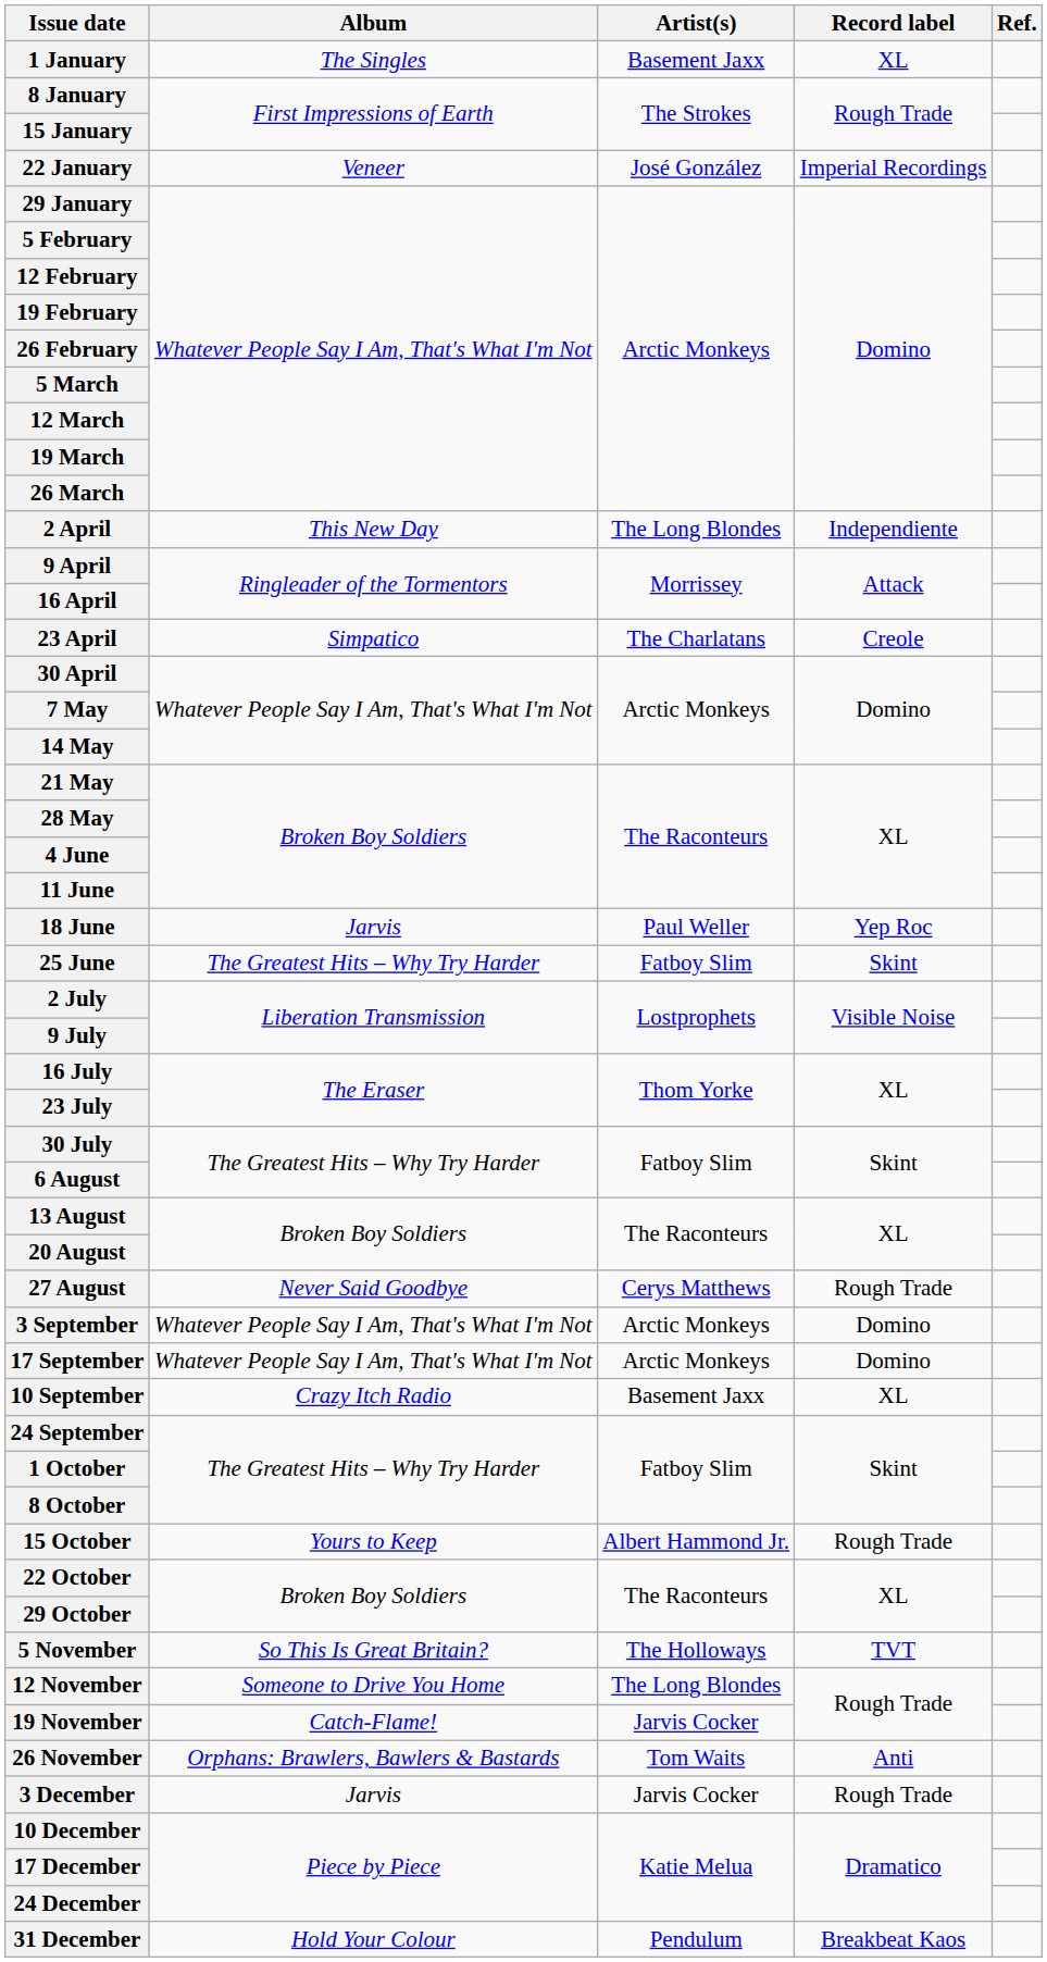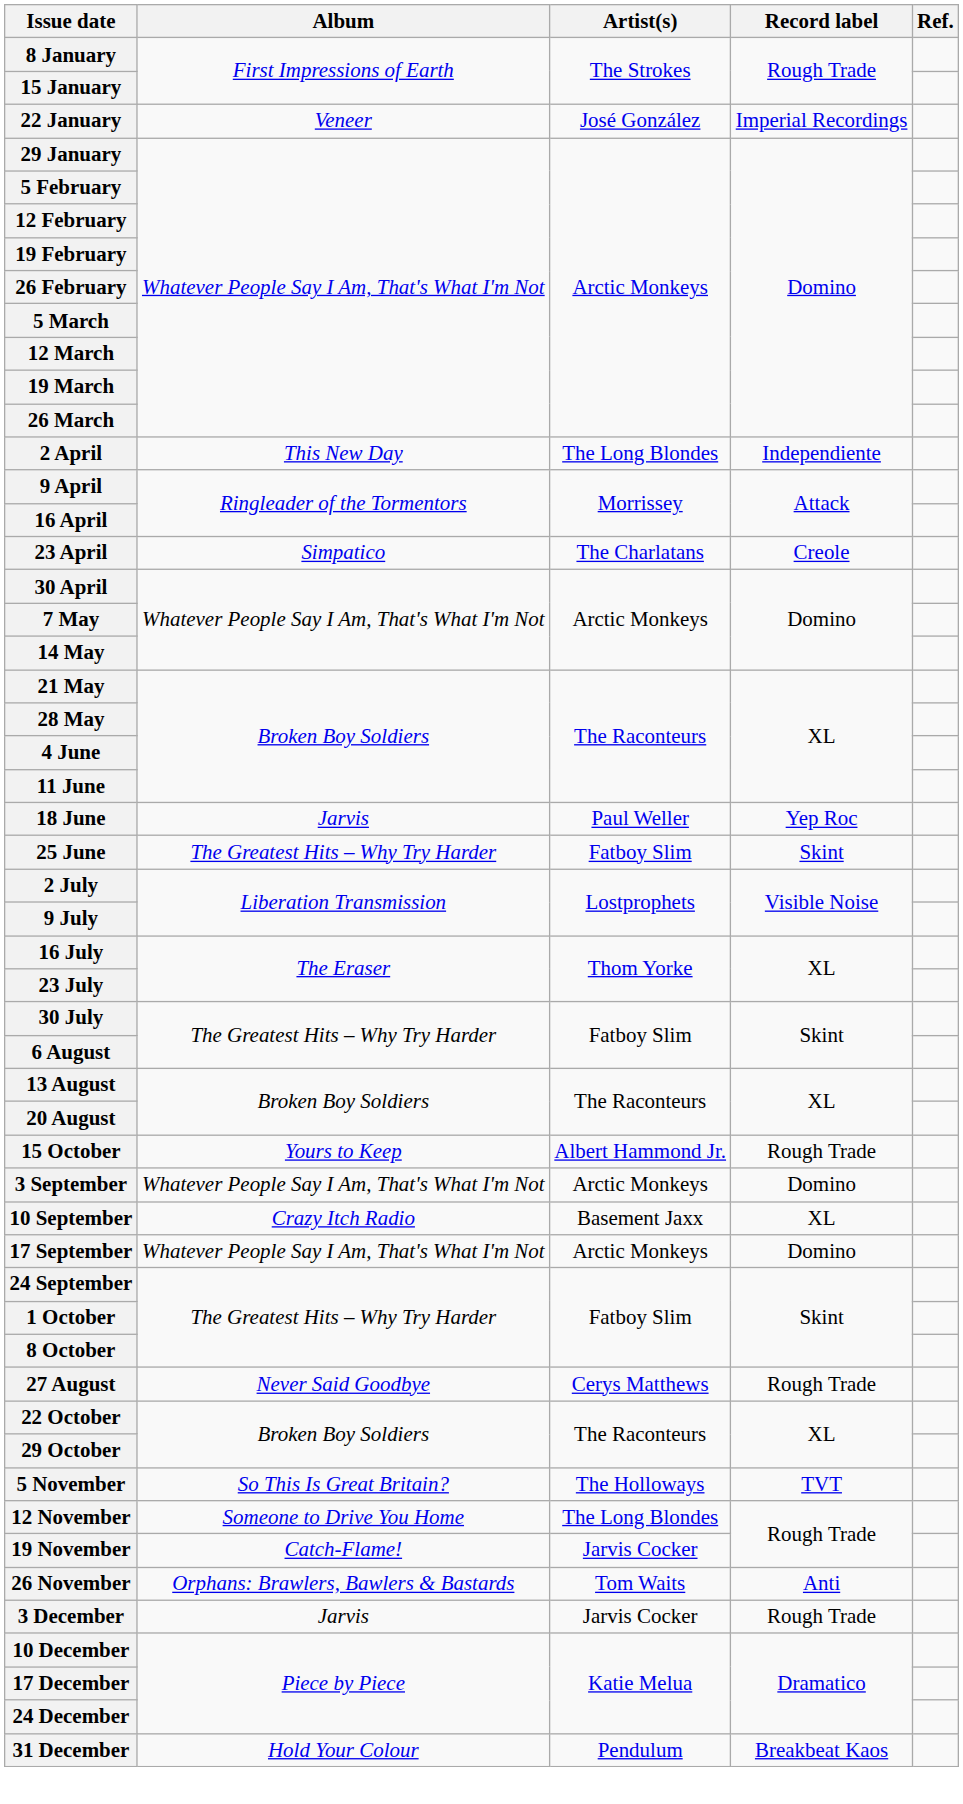 <table class="wikitable plainrowheaders">
 <tr>
 <th scope=col>Issue date</th>
 <th scope=col>Album</th>
 <th scope=col>Artist(s)</th>
 <th scope=col>Record label</th>
 <th scope=col>Ref.</th>
-</tr>
-<tr>
-<th scope=row>1 January</th>
-<td align=center><em><a href='#'>The Singles</a></em></td>
-<td align=center><a href='#'>Basement Jaxx</a></td>
-<td align=center><a href='#'>XL</a></td>
-<td align=center></td>
 </tr>
 <tr>
 <th scope=row>8 January</th>
 <td align=center rowspan=2><em><a href='#'>First Impressions of Earth</a></em></td>
 <td align=center rowspan=2><a href='#'>The Strokes</a></td>
 <td align=center rowspan=2><a href='#'>Rough Trade</a></td>
 <td align=center></td>
 </tr>
 <tr>
 <th scope=row>15 January</th>
 <td align=center></td>
 </tr>
 <tr>
 <th scope=row>22 January</th>
 <td align=center><em><a href='#'>Veneer</a></em></td>
 <td align=center><a href='#'>José González</a></td>
 <td align=center><a href='#'>Imperial Recordings</a></td>
 <td align=center></td>
 </tr>
 <tr>
 <th scope=row>29 January</th>
 <td align=center rowspan=9><em><a href='#'>Whatever People Say I Am, That's What I'm Not</a></em></td>
 <td align=center rowspan=9><a href='#'>Arctic Monkeys</a></td>
 <td align=center rowspan=9><a href='#'>Domino</a></td>
 <td align=center></td>
 </tr>
 <tr>
 <th scope=row>5 February</th>
 <td align=center></td>
 </tr>
 <tr>
 <th scope=row>12 February</th>
 <td align=center></td>
 </tr>
 <tr>
 <th scope=row>19 February</th>
 <td align=center></td>
 </tr>
 <tr>
 <th scope=row>26 February</th>
 <td align=center></td>
 </tr>
 <tr>
 <th scope=row>5 March</th>
 <td align=center></td>
 </tr>
 <tr>
 <th scope=row>12 March</th>
 <td align=center></td>
 </tr>
 <tr>
 <th scope=row>19 March</th>
 <td align=center></td>
 </tr>
 <tr>
 <th scope=row>26 March</th>
 <td align=center></td>
 </tr>
 <tr>
 <th scope=row>2 April</th>
 <td align=center><em><a href='#'>This New Day</a></em></td>
 <td align=center><a href='#'>The Long Blondes</a></td>
 <td align=center><a href='#'>Independiente</a></td>
 <td align=center></td>
 </tr>
 <tr>
 <th scope=row>9 April</th>
 <td align=center rowspan=2><em><a href='#'>Ringleader of the Tormentors</a></em></td>
 <td align=center rowspan=2><a href='#'>Morrissey</a></td>
 <td align=center rowspan=2><a href='#'>Attack</a></td>
 <td align=center></td>
 </tr>
 <tr>
 <th scope=row>16 April</th>
 <td align=center></td>
 </tr>
 <tr>
 <th scope=row>23 April</th>
 <td align=center><em><a href='#'>Simpatico</a></em></td>
 <td align=center><a href='#'>The Charlatans</a></td>
 <td align=center><a href='#'>Creole</a></td>
 <td align=center></td>
 </tr>
 <tr>
 <th scope=row>30 April</th>
 <td align=center rowspan=3><em>Whatever People Say I Am, That's What I'm Not</em></td>
 <td align=center rowspan=3>Arctic Monkeys</td>
 <td align=center rowspan=3>Domino</td>
 <td align=center></td>
 </tr>
 <tr>
 <th scope=row>7 May</th>
 <td align=center></td>
 </tr>
 <tr>
 <th scope=row>14 May</th>
 <td align=center></td>
 </tr>
 <tr>
 <th scope=row>21 May</th>
 <td align=center rowspan=4><em><a href='#'>Broken Boy Soldiers</a></em></td>
 <td align=center rowspan=4><a href='#'>The Raconteurs</a></td>
 <td align=center rowspan=4>XL</td>
 <td align=center></td>
 </tr>
 <tr>
 <th scope=row>28 May</th>
 <td align=center></td>
 </tr>
 <tr>
 <th scope=row>4 June</th>
 <td align=center></td>
 </tr>
 <tr>
 <th scope=row>11 June</th>
 <td align=center></td>
 </tr>
 <tr>
 <th scope=row>18 June</th>
 <td align=center><em><a href='#'>Jarvis</a></em></td>
 <td align=center><a href='#'>Paul Weller</a></td>
 <td align=center><a href='#'>Yep Roc</a></td>
 <td align=center></td>
 </tr>
 <tr>
 <th scope=row>25 June</th>
 <td align=center><em><a href='#'>The Greatest Hits – Why Try Harder</a></em></td>
 <td align=center><a href='#'>Fatboy Slim</a></td>
 <td align=center><a href='#'>Skint</a></td>
 <td align=center></td>
 </tr>
 <tr>
 <th scope=row>2 July</th>
 <td align=center rowspan=2><em><a href='#'>Liberation Transmission</a></em></td>
 <td align=center rowspan=2><a href='#'>Lostprophets</a></td>
 <td align=center rowspan=2><a href='#'>Visible Noise</a></td>
 <td align=center></td>
 </tr>
 <tr>
 <th scope=row>9 July</th>
 <td align=center></td>
 </tr>
 <tr>
 <th scope=row>16 July</th>
 <td align=center rowspan=2><em><a href='#'>The Eraser</a></em></td>
 <td align=center rowspan=2><a href='#'>Thom Yorke</a></td>
 <td align=center rowspan=2>XL</td>
 <td align=center></td>
 </tr>
 <tr>
 <th scope=row>23 July</th>
 <td align=center></td>
 </tr>
 <tr>
 <th scope=row>30 July</th>
 <td align=center rowspan=2><em>The Greatest Hits – Why Try Harder</em></td>
 <td align=center rowspan=2>Fatboy Slim</td>
 <td align=center rowspan=2>Skint</td>
 <td align=center></td>
 </tr>
 <tr>
 <th scope=row>6 August</th>
 <td align=center></td>
 </tr>
 <tr>
 <th scope=row>13 August</th>
 <td align=center rowspan=2><em>Broken Boy Soldiers</em></td>
 <td align=center rowspan=2>The Raconteurs</td>
 <td align=center rowspan=2>XL</td>
 <td align=center></td>
 </tr>
 <tr>
 <th scope=row>20 August</th>
 <td align=center></td>
 </tr>
 <tr>
-<th scope=row>27 August</th>
-<td align=center><em><a href='#'>Never Said Goodbye</a></em></td>
-<td align=center><a href='#'>Cerys Matthews</a></td>
+<th scope=row>15 October</th>
+<td align=center><em><a href='#'>Yours to Keep</a></em></td>
+<td align=center><a href='#'>Albert Hammond Jr.</a></td>
 <td align=center>Rough Trade</td>
 <td align=center></td>
 </tr>
 <tr>
 <th scope=row>3 September</th>
 <td align=center><em>Whatever People Say I Am, That's What I'm Not</em></td>
 <td align=center>Arctic Monkeys</td>
 <td align=center>Domino</td>
 <td align=center></td>
 </tr>
 <tr>
+<th scope=row>10 September</th>
+<td align=center><em><a href='#'>Crazy Itch Radio</a></em></td>
+<td align=center>Basement Jaxx</td>
+<td align=center>XL</td>
+<td align=center></td>
+</tr>
+<tr>
 <th scope=row>17 September</th>
 <td align=center><em>Whatever People Say I Am, That's What I'm Not</em></td>
 <td align=center>Arctic Monkeys</td>
 <td align=center>Domino</td>
-<td align=center></td>
-</tr>
-<tr>
-<th scope=row>10 September</th>
-<td align=center><em><a href='#'>Crazy Itch Radio</a></em></td>
-<td align=center>Basement Jaxx</td>
-<td align=center>XL</td>
 <td align=center></td>
 </tr>
 <tr>
 <th scope=row>24 September</th>
 <td align=center rowspan=3><em>The Greatest Hits – Why Try Harder</em></td>
 <td align=center rowspan=3>Fatboy Slim</td>
 <td align=center rowspan=3>Skint</td>
 <td align=center></td>
 </tr>
 <tr>
 <th scope=row>1 October</th>
 <td align=center></td>
 </tr>
 <tr>
 <th scope=row>8 October</th>
 <td align=center></td>
 </tr>
 <tr>
-<th scope=row>15 October</th>
-<td align=center><em><a href='#'>Yours to Keep</a></em></td>
-<td align=center><a href='#'>Albert Hammond Jr.</a></td>
+<th scope=row>27 August</th>
+<td align=center><em><a href='#'>Never Said Goodbye</a></em></td>
+<td align=center><a href='#'>Cerys Matthews</a></td>
 <td align=center>Rough Trade</td>
 <td align=center></td>
 </tr>
 <tr>
 <th scope=row>22 October</th>
 <td align=center rowspan=2><em>Broken Boy Soldiers</em></td>
 <td align=center rowspan=2>The Raconteurs</td>
 <td align=center rowspan=2>XL</td>
 <td align=center></td>
 </tr>
 <tr>
 <th scope=row>29 October</th>
 <td align=center></td>
 </tr>
 <tr>
 <th scope=row>5 November</th>
 <td align=center><em><a href='#'>So This Is Great Britain?</a></em></td>
 <td align=center><a href='#'>The Holloways</a></td>
 <td align=center><a href='#'>TVT</a></td>
 <td align=center></td>
 </tr>
 <tr>
 <th scope=row>12 November</th>
 <td align=center><em><a href='#'>Someone to Drive You Home</a></em></td>
 <td align=center><a href='#'>The Long Blondes</a></td>
 <td align=center rowspan=2>Rough Trade</td>
 <td align=center></td>
 </tr>
 <tr>
 <th scope=row>19 November</th>
 <td align=center><em><a href='#'>Catch-Flame!</a></em></td>
 <td align=center><a href='#'>Jarvis Cocker</a></td>
 <td align=center></td>
 </tr>
 <tr>
 <th scope=row>26 November</th>
 <td align=center><em><a href='#'>Orphans: Brawlers, Bawlers & Bastards</a></em></td>
 <td align=center><a href='#'>Tom Waits</a></td>
 <td align=center><a href='#'>Anti</a></td>
 <td align=center></td>
 </tr>
 <tr>
 <th scope=row>3 December</th>
 <td align=center><em>Jarvis</em></td>
 <td align=center>Jarvis Cocker</td>
 <td align=center>Rough Trade</td>
 <td align=center></td>
 </tr>
 <tr>
 <th scope=row>10 December</th>
 <td align=center rowspan=3><em><a href='#'>Piece by Piece</a></em></td>
 <td align=center rowspan=3><a href='#'>Katie Melua</a></td>
 <td align=center rowspan=3><a href='#'>Dramatico</a></td>
 <td align=center></td>
 </tr>
 <tr>
 <th scope=row>17 December</th>
 <td align=center></td>
 </tr>
 <tr>
 <th scope=row>24 December</th>
 <td align=center></td>
 </tr>
 <tr>
 <th scope=row>31 December</th>
 <td align=center><em><a href='#'>Hold Your Colour</a></em></td>
 <td align=center><a href='#'>Pendulum</a></td>
 <td align=center><a href='#'>Breakbeat Kaos</a></td>
 <td align=center></td>
 </tr>
 </table>
